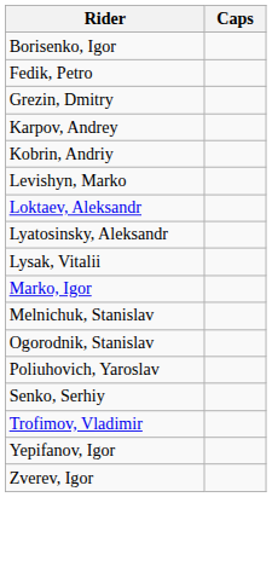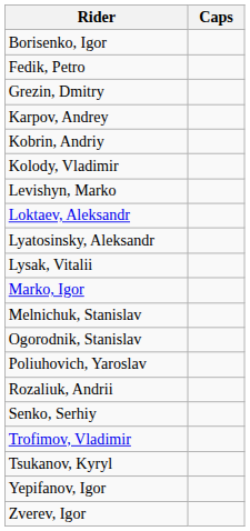 <table class="sortable wikitable">
 <tr>
 <th width="180">Rider</th>
 <th width="50">Caps</th>
 </tr>
 <tr>
 <td>Borisenko, Igor</td>
 <td></td>
 </tr>
 <tr>
 <td>Fedik, Petro</td>
 <td></td>
 </tr>
 <tr>
 <td>Grezin, Dmitry</td>
 <td></td>
 </tr>
 <tr>
 <td>Karpov, Andrey</td>
 <td></td>
 </tr>
 <tr>
 <td>Kobrin, Andriy</td>
+<td></td>
+</tr>
+<tr>
+<td>Kolody, Vladimir</td>
 <td></td>
 </tr>
 <tr>
 <td>Levishyn, Marko</td>
 <td></td>
 </tr>
 <tr>
 <td><a href='#'>Loktaev, Aleksandr</a></td>
 <td></td>
 </tr>
 <tr>
 <td>Lyatosinsky, Aleksandr</td>
 <td></td>
 </tr>
 <tr>
 <td>Lysak, Vitalii</td>
 <td></td>
 </tr>
 <tr>
 <td><a href='#'>Marko, Igor</a></td>
 <td></td>
 </tr>
 <tr>
 <td>Melnichuk, Stanislav</td>
 <td></td>
 </tr>
 <tr>
 <td>Ogorodnik, Stanislav</td>
 <td></td>
 </tr>
 <tr>
 <td>Poliuhovich, Yaroslav</td>
 <td></td>
 </tr>
 <tr>
+<td>Rozaliuk, Andrii</td>
+<td></td>
+</tr>
+<tr>
 <td>Senko, Serhiy</td>
 <td></td>
 </tr>
 <tr>
 <td><a href='#'>Trofimov, Vladimir</a></td>
+<td></td>
+</tr>
+<tr>
+<td>Tsukanov, Kyryl</td>
 <td></td>
 </tr>
 <tr>
 <td>Yepifanov, Igor</td>
 <td></td>
 </tr>
 <tr>
 <td>Zverev, Igor</td>
 <td></td>
 </tr>
 </table>
